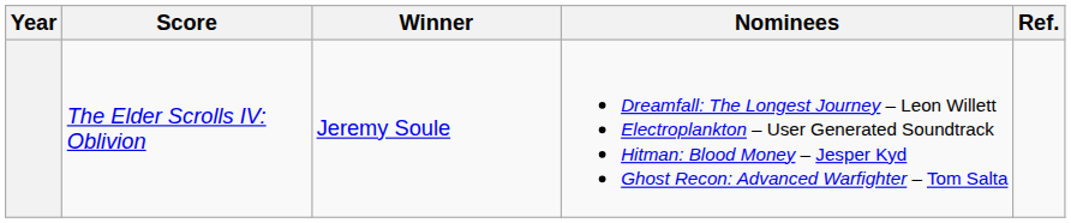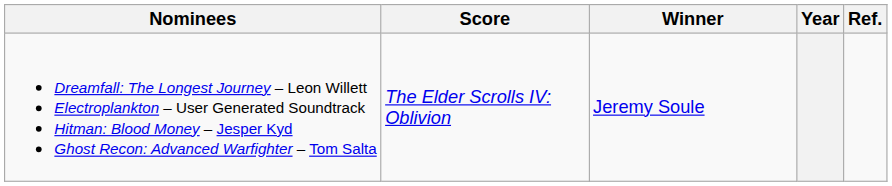 <table class="wikitable sortable">
 <tr>
-<th scope="col" style="width:5px;">Year</th>
+<th scope="col" class="unsortable">Nominees</th>
 <th scope="col" style="width:175px;">Score</th>
 <th scope="col" style="width:175px;">Winner</th>
-<th scope="col" class="unsortable">Nominees</th>
+<th scope="col" style="width:5px;">Year</th>
 <th scope="col" class="unsortable">Ref.</th>
 </tr>
 <tr>
-<th scope="row"></th>
+<td><br><ul><li><small><em><a href='#'>Dreamfall: The Longest Journey</a></em> – Leon Willett</small></li><li><small><em><a href='#'>Electroplankton</a></em> – User Generated Soundtrack</small></li><li><small><em><a href='#'>Hitman: Blood Money</a></em> – <a href='#'>Jesper Kyd</a></small></li><li><small><em><a href='#'>Ghost Recon: Advanced Warfighter</a></em> – <a href='#'>Tom Salta</a></small></li></ul></td>
 <td><em><a href='#'>The Elder Scrolls IV: Oblivion</a></em></td>
 <td><a href='#'>Jeremy Soule</a></td>
-<td><br><ul><li><small><em><a href='#'>Dreamfall: The Longest Journey</a></em> – Leon Willett</small></li><li><small><em><a href='#'>Electroplankton</a></em> – User Generated Soundtrack</small></li><li><small><em><a href='#'>Hitman: Blood Money</a></em> – <a href='#'>Jesper Kyd</a></small></li><li><small><em><a href='#'>Ghost Recon: Advanced Warfighter</a></em> – <a href='#'>Tom Salta</a></small></li></ul></td>
+<th scope="row"></th>
 <td style="text-align:center;"></td>
 </tr>
 </table>
